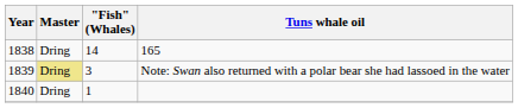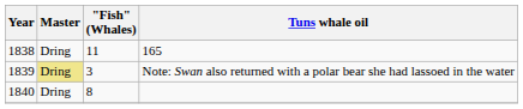 <table class="sortable wikitable">
 <tr>
 <th>Year</th>
 <th>Master</th>
 <th>"Fish"<br>(Whales)</th>
 <th><a href='#'>Tuns</a> whale oil</th>
 </tr>
 <tr>
 <td>1838</td>
 <td>Dring</td>
-<td>14</td>
+<td>11</td>
 <td>165</td>
 </tr>
 <tr>
 <td>1839</td>
 <td style="background: khaki;">Dring</td>
 <td>3</td>
 <td>Note: <em>Swan</em> also returned with a polar bear she had lassoed in the water</td>
 </tr>
 <tr>
 <td>1840</td>
 <td>Dring</td>
-<td>1</td>
+<td>8</td>
 <td></td>
 </tr>
 <tr>
 </tr>
 </table>
